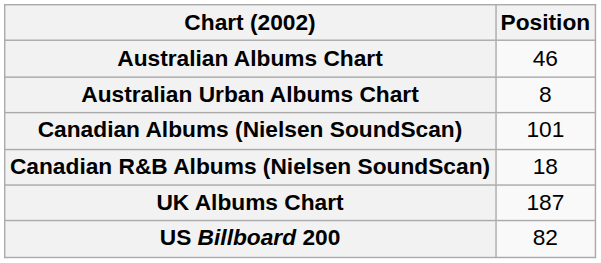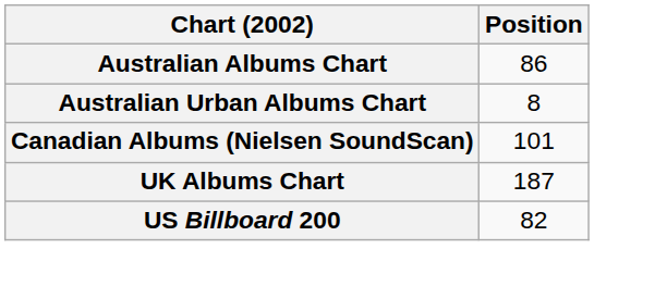 <table class="wikitable sortable plainrowheaders">
 <tr>
 <th scope="col">Chart (2002)</th>
 <th scope="col">Position</th>
 </tr>
 <tr>
 <th scope="row">Australian Albums Chart</th>
-<td style="text-align:center;">46</td>
+<td style="text-align:center;">86</td>
 </tr>
 <tr>
 <th scope="row">Australian Urban Albums Chart</th>
 <td align="center">8</td>
 </tr>
 <tr>
 <th scope="row">Canadian Albums (Nielsen SoundScan)</th>
 <td align=center>101</td>
 </tr>
 <tr>
-<th scope="row">Canadian R&B Albums (Nielsen SoundScan)</th>
-<td style="text-align:center;">18</td>
-</tr>
-<tr>
 <th scope="row">UK Albums Chart</th>
 <td style="text-align:center;">187</td>
 </tr>
 <tr>
 <th scope="row">US <em>Billboard</em> 200</th>
 <td style="text-align:center;">82</td>
 </tr>
 </table>
